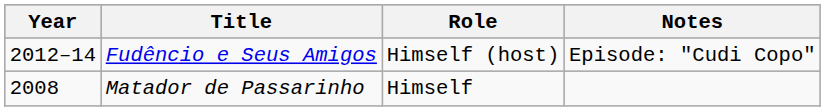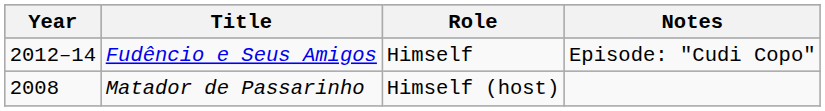 <table class="wikitable">
 <tr style="background:#b0c4de; text-align:center;">
 <th>Year</th>
 <th>Title</th>
 <th>Role</th>
 <th class="unsortable">Notes</th>
 </tr>
 <tr>
 <td>2012–14</td>
 <td><em><a href='#'>Fudêncio e Seus Amigos</a></em></td>
-<td>Himself (host)</td>
+<td>Himself</td>
 <td>Episode: "Cudi Copo"</td>
 </tr>
 <tr>
 <td>2008</td>
 <td><em>Matador de Passarinho</em></td>
-<td>Himself</td>
+<td>Himself (host)</td>
 <td></td>
 </tr>
 </table>
